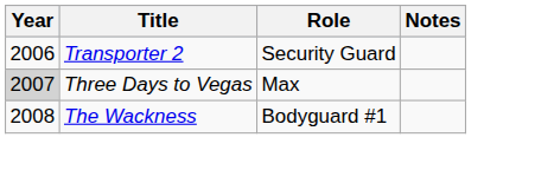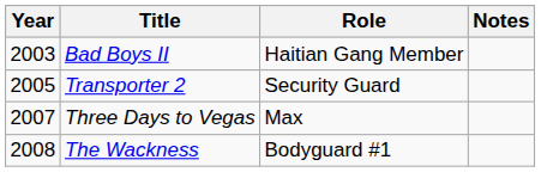 <table class="wikitable">
 <tr style="background:#b0c4de; text-align:center;">
 <th>Year</th>
 <th>Title</th>
 <th>Role</th>
 <th>Notes</th>
 </tr>
 <tr>
-<td>2006</td>
+<td>2003</td>
+<td><em><a href='#'>Bad Boys II</a></em></td>
+<td>Haitian Gang Member</td>
+<td></td>
+</tr>
+<tr>
+<td>2005</td>
 <td><em><a href='#'>Transporter 2</a></em></td>
 <td>Security Guard</td>
 <td></td>
 </tr>
 <tr>
-<td style="background: lightgrey;">2007</td>
+<td>2007</td>
 <td><em>Three Days to Vegas</em></td>
 <td>Max</td>
 <td></td>
 </tr>
 <tr>
 <td>2008</td>
 <td><em><a href='#'>The Wackness</a></em></td>
 <td>Bodyguard #1</td>
 <td></td>
 </tr>
 </table>
